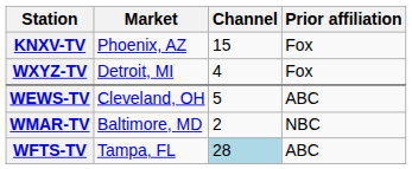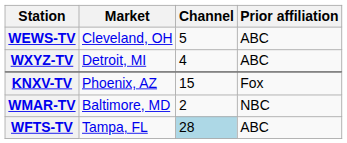 <table class="wikitable mw-collapsible" style="margin: 1em; float:right;">
 <tr>
 <th scope="col">Station</th>
 <th scope="col">Market</th>
 <th scope="col">Channel</th>
 <th scope="col">Prior affiliation</th>
 </tr>
 <tr>
-<th scope="row" ><a href='#'>KNXV-TV</a></th>
-<td><a href='#'>Phoenix, AZ</a></td>
-<td>15</td>
-<td>Fox</td>
+<th scope="row" ><a href='#'>WEWS-TV</a></th>
+<td><a href='#'>Cleveland, OH</a></td>
+<td>5</td>
+<td>ABC</td>
 </tr>
 <tr style="border-bottom: 2px solid grey;">
 <th scope="row" ><a href='#'>WXYZ-TV</a></th>
 <td><a href='#'>Detroit, MI</a></td>
 <td>4</td>
-<td>Fox</td>
+<td>ABC</td>
 </tr>
 <tr>
-<th scope="row" ><a href='#'>WEWS-TV</a></th>
-<td><a href='#'>Cleveland, OH</a></td>
-<td>5</td>
-<td>ABC</td>
+<th scope="row" ><a href='#'>KNXV-TV</a></th>
+<td><a href='#'>Phoenix, AZ</a></td>
+<td>15</td>
+<td>Fox</td>
 </tr>
 <tr>
 <th scope="row" ><a href='#'>WMAR-TV</a></th>
 <td><a href='#'>Baltimore, MD</a></td>
 <td>2</td>
 <td>NBC</td>
 </tr>
 <tr>
 <th scope="row" ><a href='#'>WFTS-TV</a></th>
 <td><a href='#'>Tampa, FL</a></td>
 <td style="background: lightblue;">28</td>
 <td>ABC</td>
 </tr>
 </table>
